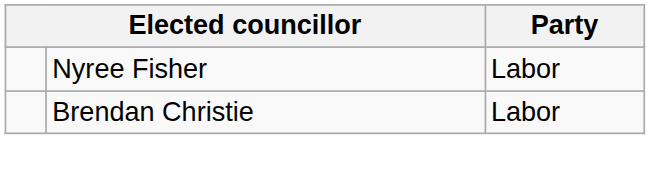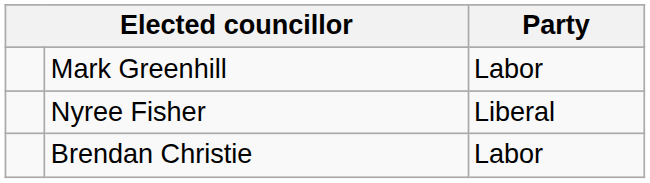 <table class="wikitable" style="float:right;clear:right;width:30%">
 <tr>
 <th colspan="2">Elected councillor</th>
 <th>Party</th>
 </tr>
 <tr>
 <td> </td>
+<td>Mark Greenhill</td>
+<td>Labor</td>
+</tr>
+<tr>
+<td> </td>
 <td>Nyree Fisher</td>
-<td>Labor</td>
+<td>Liberal</td>
 </tr>
 <tr>
 <td> </td>
 <td>Brendan Christie</td>
 <td>Labor</td>
 </tr>
 </table>
